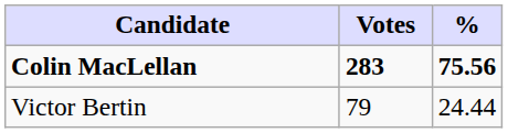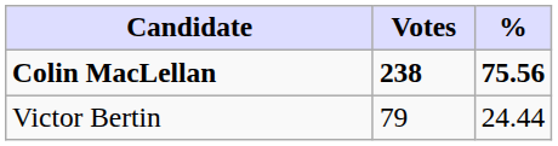 <table class="wikitable">
 <tr>
 <th style="background:#ddf; width:200px;">Candidate</th>
 <th style="background:#ddf; width:50px;">Votes</th>
 <th style="background:#ddf; width:30px;">%</th>
 </tr>
 <tr>
 <td><strong>Colin MacLellan</strong></td>
-<td><strong>283</strong></td>
+<td><strong>238</strong></td>
 <td><strong>75.56</strong></td>
 </tr>
 <tr>
 <td>Victor Bertin</td>
 <td>79</td>
 <td>24.44</td>
 </tr>
 </table>
